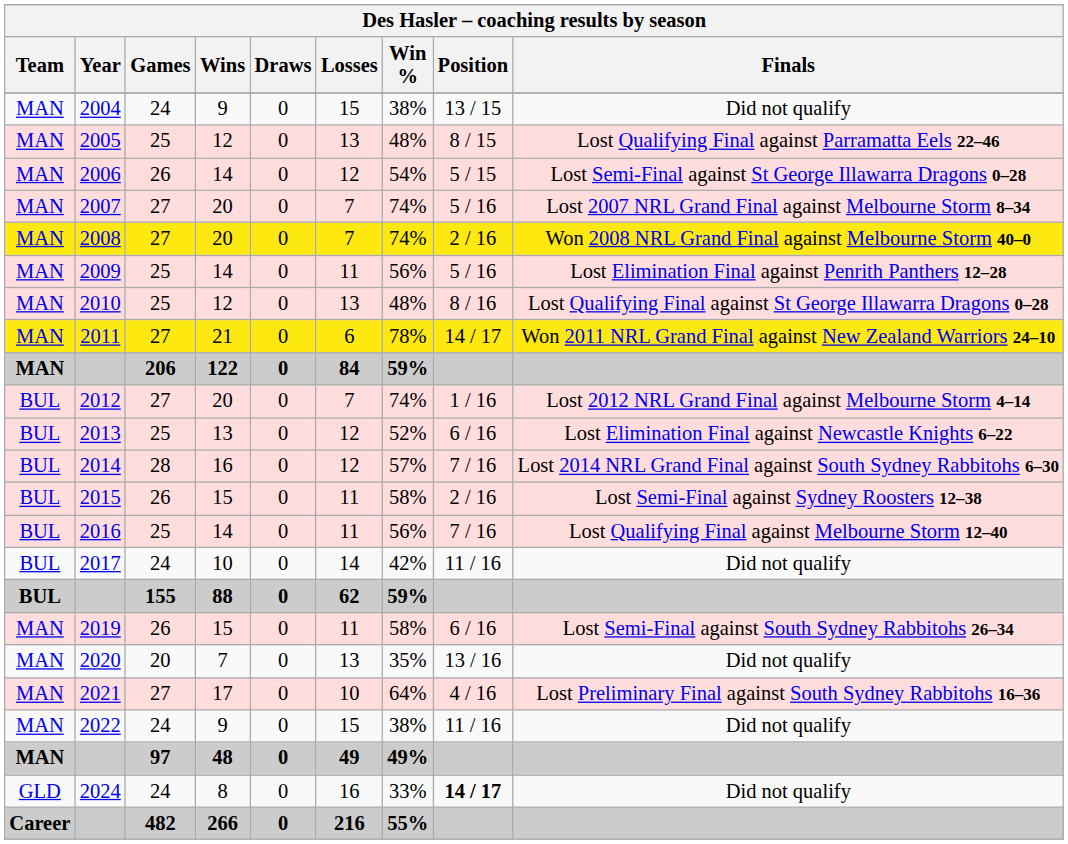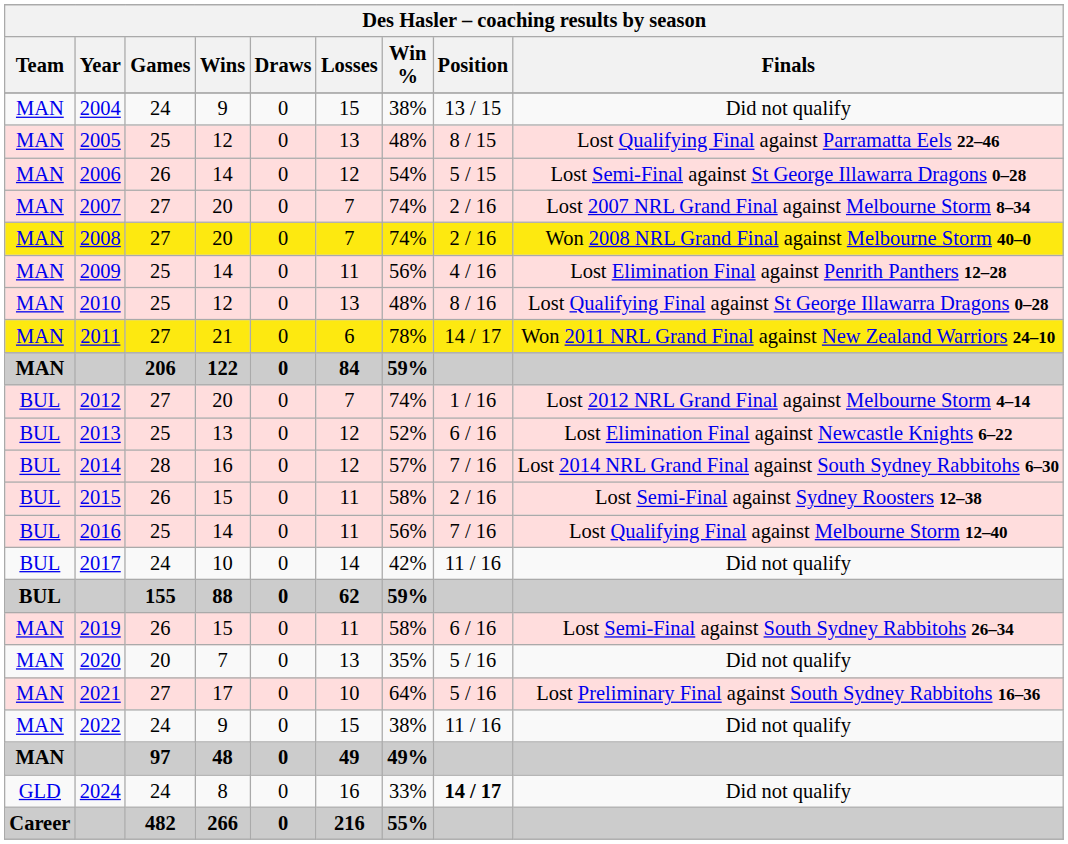 <table class="wikitable">
 <tr border=1 cellpadding=5 cellspacing=0|- align=center style="background:#EFEFEF;">
 </tr>
 <tr>
 <th colspan="9"><strong>Des Hasler – coaching results by season</strong></th>
 </tr>
 <tr>
 <th width="30">Team</th>
 <th width="30">Year</th>
 <th width="30">Games</th>
 <th width="30">Wins</th>
 <th width="30">Draws</th>
 <th width="30">Losses</th>
 <th width="30">Win %</th>
 <th>Position</th>
 <th>Finals</th>
 </tr>
 <tr align=center>
 </tr>
 <tr align=center style="background:#FFCCCC;">
 </tr>
 <tr align=center>
 <td><a href='#'>MAN</a></td>
 <td><a href='#'>2004</a></td>
 <td>24</td>
 <td>9</td>
 <td>0</td>
 <td>15</td>
 <td>38%</td>
 <td>13 / 15</td>
 <td>Did not qualify</td>
 </tr>
 <tr align=center style="background:#fdd;">
 <td><a href='#'>MAN</a></td>
 <td><a href='#'>2005</a></td>
 <td>25</td>
 <td>12</td>
 <td>0</td>
 <td>13</td>
 <td>48%</td>
 <td>8 / 15</td>
 <td>Lost <a href='#'>Qualifying Final</a> against <a href='#'>Parramatta Eels</a> <small><strong>22–46</strong></small></td>
 </tr>
 <tr align=center style="background:#fdd;">
 <td><a href='#'>MAN</a></td>
 <td><a href='#'>2006</a></td>
 <td>26</td>
 <td>14</td>
 <td>0</td>
 <td>12</td>
 <td>54%</td>
 <td>5 / 15</td>
 <td>Lost <a href='#'>Semi-Final</a> against <a href='#'>St George Illawarra Dragons</a> <small><strong>0–28</strong></small></td>
 </tr>
 <tr align=center style="background:#fdd;">
 <td><a href='#'>MAN</a></td>
 <td><a href='#'>2007</a></td>
 <td>27</td>
 <td>20</td>
 <td>0</td>
 <td>7</td>
 <td>74%</td>
-<td>5 / 16</td>
+<td>2 / 16</td>
 <td>Lost <a href='#'>2007 NRL Grand Final</a> against <a href='#'>Melbourne Storm</a> <small><strong>8–34</strong></small></td>
 </tr>
 <tr align=center style="background:#FDE910;">
 <td><a href='#'>MAN</a></td>
 <td><a href='#'>2008</a></td>
 <td>27</td>
 <td>20</td>
 <td>0</td>
 <td>7</td>
 <td>74%</td>
 <td>2 / 16</td>
 <td>Won <a href='#'>2008 NRL Grand Final</a> against <a href='#'>Melbourne Storm</a> <small><strong>40–0</strong></small></td>
 </tr>
 <tr align=center style="background:#fdd;">
 <td><a href='#'>MAN</a></td>
 <td><a href='#'>2009</a></td>
 <td>25</td>
 <td>14</td>
 <td>0</td>
 <td>11</td>
 <td>56%</td>
-<td>5 / 16</td>
+<td>4 / 16</td>
 <td>Lost <a href='#'>Elimination Final</a> against <a href='#'>Penrith Panthers</a> <small><strong>12–28</strong></small></td>
 </tr>
 <tr align=center style="background:#fdd;">
 <td><a href='#'>MAN</a></td>
 <td><a href='#'>2010</a></td>
 <td>25</td>
 <td>12</td>
 <td>0</td>
 <td>13</td>
 <td>48%</td>
 <td>8 / 16</td>
 <td>Lost <a href='#'>Qualifying Final</a> against <a href='#'>St George Illawarra Dragons</a> <small><strong>0–28</strong></small></td>
 </tr>
 <tr align=center style="background:#FDE910;">
 <td><a href='#'>MAN</a></td>
 <td><a href='#'>2011</a></td>
 <td>27</td>
 <td>21</td>
 <td>0</td>
 <td>6</td>
 <td>78%</td>
 <td>14 / 17</td>
 <td>Won <a href='#'>2011 NRL Grand Final</a> against <a href='#'>New Zealand Warriors</a> <small><strong>24–10</strong></small></td>
 </tr>
 <tr align=center style="background:#CCCCCC;">
 <td rowspan="1"><strong>MAN</strong></td>
 <td></td>
 <td><strong>206</strong></td>
 <td><strong>122</strong></td>
 <td><strong>0</strong></td>
 <td><strong>84</strong></td>
 <td><strong>59%</strong></td>
 <td></td>
 <td></td>
 </tr>
 <tr align=center style="background:#fdd;">
 <td><a href='#'>BUL</a></td>
 <td><a href='#'>2012</a></td>
 <td>27</td>
 <td>20</td>
 <td>0</td>
 <td>7</td>
 <td>74%</td>
 <td>1 / 16</td>
 <td>Lost <a href='#'>2012 NRL Grand Final</a> against <a href='#'>Melbourne Storm</a> <small><strong>4–14</strong></small></td>
 </tr>
 <tr align=center style="background:#fdd;">
 <td><a href='#'>BUL</a></td>
 <td><a href='#'>2013</a></td>
 <td>25</td>
 <td>13</td>
 <td>0</td>
 <td>12</td>
 <td>52%</td>
 <td>6 / 16</td>
 <td>Lost <a href='#'>Elimination Final</a> against <a href='#'>Newcastle Knights</a> <small><strong>6–22</strong></small></td>
 </tr>
 <tr align=center style="background:#fdd;">
 <td><a href='#'>BUL</a></td>
 <td><a href='#'>2014</a></td>
 <td>28</td>
 <td>16</td>
 <td>0</td>
 <td>12</td>
 <td>57%</td>
 <td>7 / 16</td>
 <td>Lost <a href='#'>2014 NRL Grand Final</a> against <a href='#'>South Sydney Rabbitohs</a> <small><strong>6–30</strong></small></td>
 </tr>
 <tr align=center style="background:#fdd;">
 <td><a href='#'>BUL</a></td>
 <td><a href='#'>2015</a></td>
 <td>26</td>
 <td>15</td>
 <td>0</td>
 <td>11</td>
 <td>58%</td>
 <td>2 / 16</td>
 <td>Lost <a href='#'>Semi-Final</a> against <a href='#'>Sydney Roosters</a> <small><strong>12–38</strong></small></td>
 </tr>
 <tr align=center style="background:#fdd;">
 <td><a href='#'>BUL</a></td>
 <td><a href='#'>2016</a></td>
 <td>25</td>
 <td>14</td>
 <td>0</td>
 <td>11</td>
 <td>56%</td>
 <td>7 / 16</td>
 <td>Lost <a href='#'>Qualifying Final</a> against <a href='#'>Melbourne Storm</a> <small><strong>12–40</strong></small></td>
 </tr>
 <tr align=center>
 <td><a href='#'>BUL</a></td>
 <td><a href='#'>2017</a></td>
 <td>24</td>
 <td>10</td>
 <td>0</td>
 <td>14</td>
 <td>42%</td>
 <td>11 / 16</td>
 <td>Did not qualify</td>
 </tr>
 <tr align=center style="background:#CCCCCC;">
 <td rowspan="1"><strong>BUL</strong></td>
 <td></td>
 <td><strong>155</strong></td>
 <td><strong>88</strong></td>
 <td><strong>0</strong></td>
 <td><strong>62</strong></td>
 <td><strong>59%</strong></td>
 <td></td>
 <td></td>
 </tr>
 <tr align=center style="background:#fdd;">
 <td><a href='#'>MAN</a></td>
 <td><a href='#'>2019</a></td>
 <td>26</td>
 <td>15</td>
 <td>0</td>
 <td>11</td>
 <td>58%</td>
 <td>6 / 16</td>
 <td>Lost <a href='#'>Semi-Final</a> against <a href='#'>South Sydney Rabbitohs</a> <small><strong>26–34</strong></small></td>
 </tr>
 <tr align=center>
 <td><a href='#'>MAN</a></td>
 <td><a href='#'>2020</a></td>
 <td>20</td>
 <td>7</td>
 <td>0</td>
 <td>13</td>
 <td>35%</td>
-<td>13 / 16</td>
+<td>5 / 16</td>
 <td>Did not qualify</td>
 </tr>
 <tr align=center style="background:#fdd;">
 <td><a href='#'>MAN</a></td>
 <td><a href='#'>2021</a></td>
 <td>27</td>
 <td>17</td>
 <td>0</td>
 <td>10</td>
 <td>64%</td>
-<td>4 / 16</td>
+<td>5 / 16</td>
 <td>Lost <a href='#'>Preliminary Final</a> against <a href='#'>South Sydney Rabbitohs</a> <small><strong>16–36</strong></small></td>
 </tr>
 <tr align=center>
 <td><a href='#'>MAN</a></td>
 <td><a href='#'>2022</a></td>
 <td>24</td>
 <td>9</td>
 <td>0</td>
 <td>15</td>
 <td>38%</td>
 <td>11 / 16</td>
 <td>Did not qualify</td>
 </tr>
 <tr align="center" style="background:#CCCCCC;">
 <td rowspan="1"><strong>MAN</strong></td>
 <td></td>
 <td><strong>97</strong></td>
 <td><strong>48</strong></td>
 <td><strong>0</strong></td>
 <td><strong>49</strong></td>
 <td><strong>49%</strong></td>
 <td></td>
 <td></td>
 </tr>
 <tr align=center>
 <td><a href='#'>GLD</a></td>
 <td><a href='#'>2024</a></td>
 <td>24</td>
 <td>8</td>
 <td>0</td>
 <td>16</td>
 <td>33%</td>
 <td><strong>14 / 17</strong></td>
 <td>Did not qualify</td>
 </tr>
 <tr align="center" style="background:#CCCCCC;">
 <td rowspan="1"><strong>Career</strong></td>
 <td></td>
 <td><strong>482</strong></td>
 <td><strong>266</strong></td>
 <td><strong>0</strong></td>
 <td><strong>216</strong></td>
 <td><strong>55%</strong></td>
 <td></td>
 <td></td>
 </tr>
 </table>
